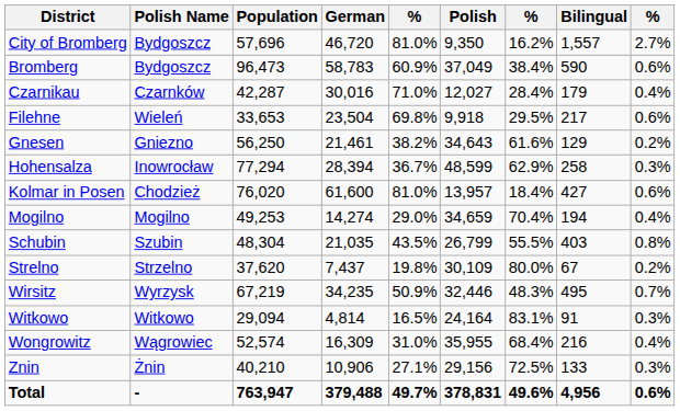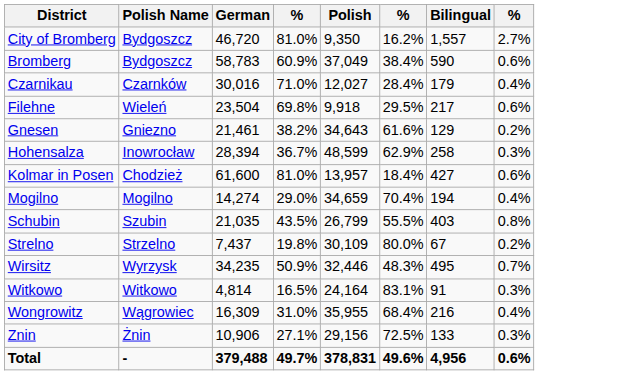 <table class="wikitable sortable">
 <tr>
 <th>District</th>
 <th>Polish Name</th>
-<th>Population</th>
 <th>German</th>
 <th>%</th>
 <th>Polish</th>
 <th>%</th>
 <th>Bilingual</th>
 <th>%</th>
 </tr>
 <tr>
 <td><a href='#'>City of Bromberg</a></td>
 <td><a href='#'>Bydgoszcz</a></td>
-<td>57,696</td>
 <td>46,720</td>
 <td>81.0%</td>
 <td>9,350</td>
 <td>16.2%</td>
 <td>1,557</td>
 <td>2.7%</td>
 </tr>
 <tr>
 <td><a href='#'>Bromberg</a></td>
 <td><a href='#'>Bydgoszcz</a></td>
-<td>96,473</td>
 <td>58,783</td>
 <td>60.9%</td>
 <td>37,049</td>
 <td>38.4%</td>
 <td>590</td>
 <td>0.6%</td>
 </tr>
 <tr>
 <td><a href='#'>Czarnikau</a></td>
 <td><a href='#'>Czarnków</a></td>
-<td>42,287</td>
 <td>30,016</td>
 <td>71.0%</td>
 <td>12,027</td>
 <td>28.4%</td>
 <td>179</td>
 <td>0.4%</td>
 </tr>
 <tr>
 <td><a href='#'>Filehne</a></td>
 <td><a href='#'>Wieleń</a></td>
-<td>33,653</td>
 <td>23,504</td>
 <td>69.8%</td>
 <td>9,918</td>
 <td>29.5%</td>
 <td>217</td>
 <td>0.6%</td>
 </tr>
 <tr>
 <td><a href='#'>Gnesen</a></td>
 <td><a href='#'>Gniezno</a></td>
-<td>56,250</td>
 <td>21,461</td>
 <td>38.2%</td>
 <td>34,643</td>
 <td>61.6%</td>
 <td>129</td>
 <td>0.2%</td>
 </tr>
 <tr>
 <td><a href='#'>Hohensalza</a></td>
 <td><a href='#'>Inowrocław</a></td>
-<td>77,294</td>
 <td>28,394</td>
 <td>36.7%</td>
 <td>48,599</td>
 <td>62.9%</td>
 <td>258</td>
 <td>0.3%</td>
 </tr>
 <tr>
 <td><a href='#'>Kolmar in Posen</a></td>
 <td><a href='#'>Chodzież</a></td>
-<td>76,020</td>
 <td>61,600</td>
 <td>81.0%</td>
 <td>13,957</td>
 <td>18.4%</td>
 <td>427</td>
 <td>0.6%</td>
 </tr>
 <tr>
 <td><a href='#'>Mogilno</a></td>
 <td><a href='#'>Mogilno</a></td>
-<td>49,253</td>
 <td>14,274</td>
 <td>29.0%</td>
 <td>34,659</td>
 <td>70.4%</td>
 <td>194</td>
 <td>0.4%</td>
 </tr>
 <tr>
 <td><a href='#'>Schubin</a></td>
 <td><a href='#'>Szubin</a></td>
-<td>48,304</td>
 <td>21,035</td>
 <td>43.5%</td>
 <td>26,799</td>
 <td>55.5%</td>
 <td>403</td>
 <td>0.8%</td>
 </tr>
 <tr>
 <td><a href='#'>Strelno</a></td>
 <td><a href='#'>Strzelno</a></td>
-<td>37,620</td>
 <td>7,437</td>
 <td>19.8%</td>
 <td>30,109</td>
 <td>80.0%</td>
 <td>67</td>
 <td>0.2%</td>
 </tr>
 <tr>
 <td><a href='#'>Wirsitz</a></td>
 <td><a href='#'>Wyrzysk</a></td>
-<td>67,219</td>
 <td>34,235</td>
 <td>50.9%</td>
 <td>32,446</td>
 <td>48.3%</td>
 <td>495</td>
 <td>0.7%</td>
 </tr>
 <tr>
 <td><a href='#'>Witkowo</a></td>
 <td><a href='#'>Witkowo</a></td>
-<td>29,094</td>
 <td>4,814</td>
 <td>16.5%</td>
 <td>24,164</td>
 <td>83.1%</td>
 <td>91</td>
 <td>0.3%</td>
 </tr>
 <tr>
 <td><a href='#'>Wongrowitz</a></td>
 <td><a href='#'>Wągrowiec</a></td>
-<td>52,574</td>
 <td>16,309</td>
 <td>31.0%</td>
 <td>35,955</td>
 <td>68.4%</td>
 <td>216</td>
 <td>0.4%</td>
 </tr>
 <tr>
 <td><a href='#'>Znin</a></td>
 <td><a href='#'>Żnin</a></td>
-<td>40,210</td>
 <td>10,906</td>
 <td>27.1%</td>
 <td>29,156</td>
 <td>72.5%</td>
 <td>133</td>
 <td>0.3%</td>
 </tr>
 <tr>
 <td><strong>Total</strong></td>
 <td><strong>-</strong></td>
-<td><strong>763,947</strong></td>
 <td><strong>379,488</strong></td>
 <td><strong>49.7%</strong></td>
 <td><strong>378,831</strong></td>
 <td><strong>49.6%</strong></td>
 <td><strong>4,956</strong></td>
 <td><strong>0.6%</strong></td>
 </tr>
 </table>
